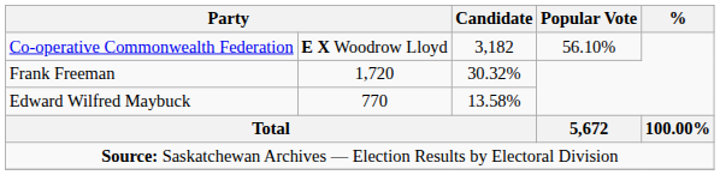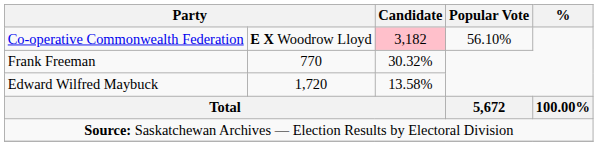 <table class="wikitable">
 <tr>
 <th colspan="2">Party</th>
 <th>Candidate</th>
 <th>Popular Vote</th>
 <th>%</th>
 </tr>
 <tr>
 <td><a href='#'>Co-operative Commonwealth Federation</a></td>
 <td><strong>E</strong> <strong>X</strong> Woodrow Lloyd</td>
-<td align=center>3,182</td>
+<td align=center style="background: pink;">3,182</td>
 <td align=center>56.10%</td>
 </tr>
 <tr>
 <td>Frank Freeman</td>
-<td align=center>1,720</td>
+<td align=center>770</td>
 <td align=center>30.32%</td>
 </tr>
 <tr>
 <td>Edward Wilfred Maybuck</td>
-<td align=center>770</td>
+<td align=center>1,720</td>
 <td align=center>13.58%</td>
 </tr>
 <tr>
 <th colspan=3>Total</th>
 <th>5,672</th>
 <th>100.00%</th>
 </tr>
 <tr>
 <td align="center" colspan=5><strong>Source:</strong>  Saskatchewan Archives  — Election Results by Electoral Division</td>
 </tr>
 <tr>
 </tr>
 </table>
